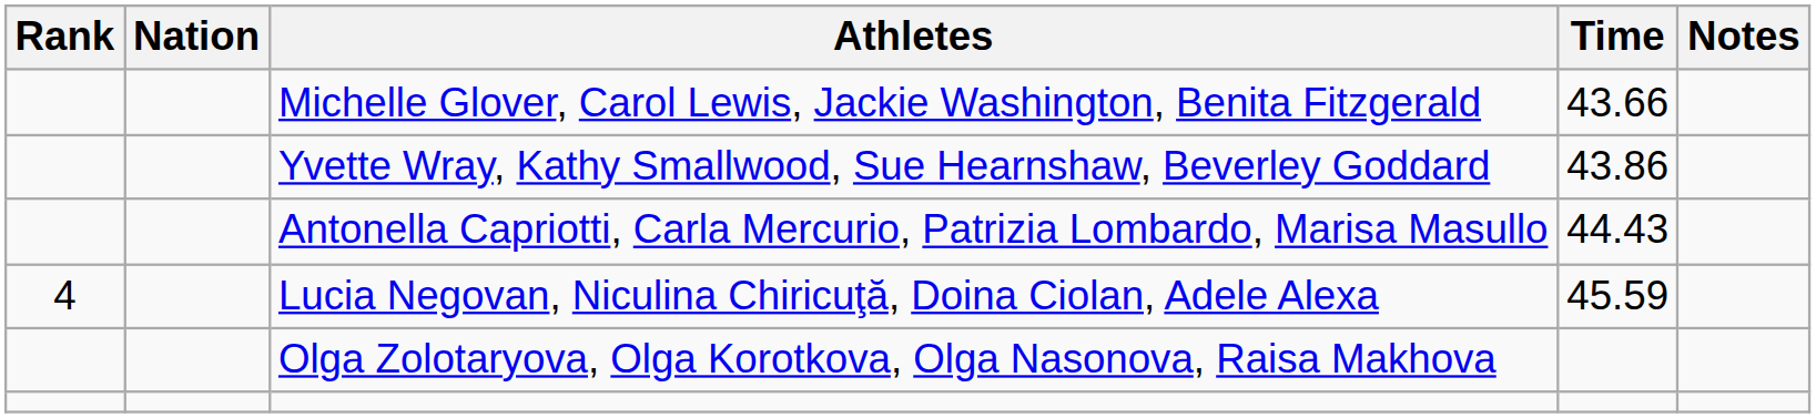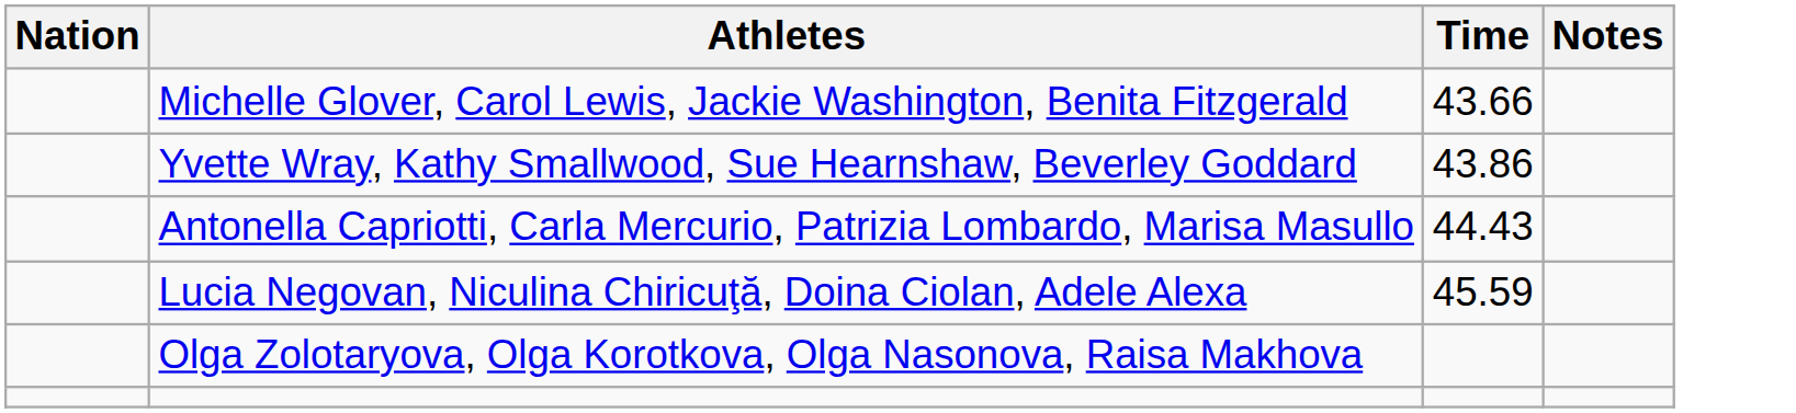 <table class="wikitable sortable" style="text-align:center">
 <tr>
-<th>Rank</th>
 <th>Nation</th>
 <th>Athletes</th>
 <th>Time</th>
 <th>Notes</th>
 </tr>
 <tr>
-<td></td>
 <td align=left></td>
 <td align=left><a href='#'>Michelle Glover</a>, <a href='#'>Carol Lewis</a>, <a href='#'>Jackie Washington</a>, <a href='#'>Benita Fitzgerald</a></td>
 <td>43.66</td>
 <td></td>
 </tr>
 <tr>
-<td></td>
 <td align=left></td>
 <td align=left><a href='#'>Yvette Wray</a>, <a href='#'>Kathy Smallwood</a>, <a href='#'>Sue Hearnshaw</a>, <a href='#'>Beverley Goddard</a></td>
 <td>43.86</td>
 <td></td>
 </tr>
 <tr>
-<td></td>
 <td align=left></td>
 <td align=left><a href='#'>Antonella Capriotti</a>, <a href='#'>Carla Mercurio</a>, <a href='#'>Patrizia Lombardo</a>, <a href='#'>Marisa Masullo</a></td>
 <td>44.43</td>
 <td></td>
 </tr>
 <tr>
-<td>4</td>
 <td align=left></td>
 <td align=left><a href='#'>Lucia Negovan</a>, <a href='#'>Niculina Chiricuţă</a>, <a href='#'>Doina Ciolan</a>, <a href='#'>Adele Alexa</a></td>
 <td>45.59</td>
 <td></td>
 </tr>
 <tr>
-<td></td>
 <td align=left></td>
 <td align=left><a href='#'>Olga Zolotaryova</a>, <a href='#'>Olga Korotkova</a>, <a href='#'>Olga Nasonova</a>, <a href='#'>Raisa Makhova</a></td>
 <td></td>
 <td></td>
 </tr>
 <tr>
-<td></td>
 <td align=left></td>
 <td align=left></td>
 <td></td>
 <td></td>
 </tr>
 </table>
